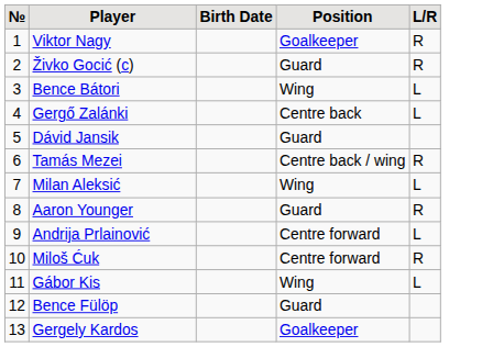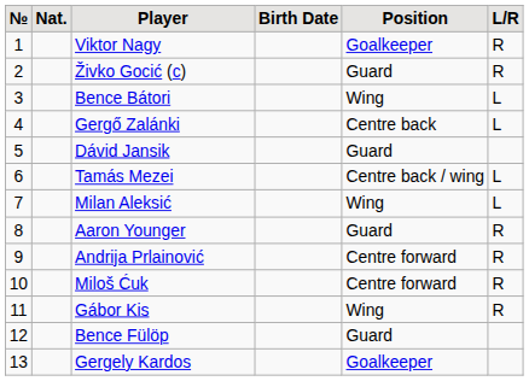 <table class=wikitable style="font-size: 95%; border: 1px solid #CFB53B; border-collapse: collapse;">
 <tr bgcolor="E5E4E2">
 <td align=center><strong>№</strong></td>
+<td align=center><strong>Nat.</strong></td>
 <td width=160; align=center><strong>Player</strong></td>
 <td align=center><strong>Birth Date</strong></td>
 <td align=center><strong>Position</strong></td>
 <td align=center><strong>L/R</strong></td>
 </tr>
 <tr>
 <td align=center>1</td>
+<td align=center></td>
 <td><a href='#'>Viktor Nagy</a></td>
 <td style="text-align:right;"></td>
 <td><a href='#'>Goalkeeper</a></td>
 <td>R</td>
 </tr>
 <tr>
 <td align=center>2</td>
+<td align=center> </td>
 <td><a href='#'>Živko Gocić</a> (<a href='#'>c</a>)</td>
 <td style="text-align:right;"></td>
 <td>Guard</td>
 <td>R</td>
 </tr>
 <tr>
 <td align=center>3</td>
+<td align=center></td>
 <td><a href='#'>Bence Bátori</a></td>
 <td style="text-align:right;"></td>
 <td>Wing</td>
 <td>L</td>
 </tr>
 <tr>
 <td align=center>4</td>
+<td align=center></td>
 <td><a href='#'>Gergő Zalánki</a></td>
 <td style="text-align:right;"></td>
 <td>Centre back</td>
 <td>L</td>
 </tr>
 <tr>
 <td align=center>5</td>
+<td align=center></td>
 <td><a href='#'>Dávid Jansik</a></td>
 <td style="text-align:right;"></td>
 <td>Guard</td>
 <td></td>
 </tr>
 <tr>
 <td align=center>6</td>
+<td align=center></td>
 <td><a href='#'>Tamás Mezei</a></td>
 <td style="text-align:right;"></td>
 <td>Centre back / wing</td>
-<td>R</td>
+<td>L</td>
 </tr>
 <tr>
 <td align=center>7</td>
+<td align=center></td>
 <td><a href='#'>Milan Aleksić</a></td>
 <td style="text-align:right;"></td>
 <td>Wing</td>
 <td>L</td>
 </tr>
 <tr>
 <td align=center>8</td>
+<td align=center></td>
 <td><a href='#'>Aaron Younger</a></td>
 <td style="text-align:right;"></td>
 <td>Guard</td>
 <td>R</td>
 </tr>
 <tr>
 <td align=center>9</td>
+<td align=center></td>
 <td><a href='#'>Andrija Prlainović</a></td>
 <td style="text-align:right;"></td>
 <td>Centre forward</td>
-<td>L</td>
+<td>R</td>
 </tr>
 <tr>
 <td align=center>10</td>
+<td align=center> </td>
 <td><a href='#'>Miloš Ćuk</a></td>
 <td style="text-align:right;"></td>
 <td>Centre forward</td>
 <td>R</td>
 </tr>
 <tr>
 <td align=center>11</td>
+<td align=center></td>
 <td><a href='#'>Gábor Kis</a></td>
 <td style="text-align:right;"></td>
 <td>Wing</td>
-<td>L</td>
+<td>R</td>
 </tr>
 <tr>
 <td align=center>12</td>
+<td align=center></td>
 <td><a href='#'>Bence Fülöp</a></td>
 <td style="text-align:right;"></td>
 <td>Guard</td>
 <td></td>
 </tr>
 <tr>
 <td align=center>13</td>
+<td align=center></td>
 <td><a href='#'>Gergely Kardos</a></td>
 <td style="text-align:right;"></td>
 <td><a href='#'>Goalkeeper</a></td>
 <td></td>
 </tr>
 </table>
